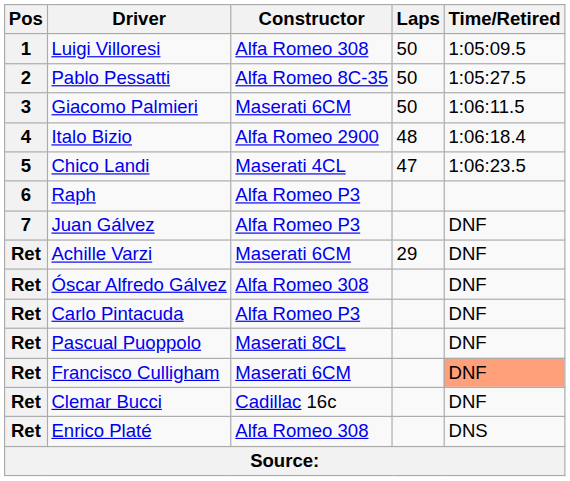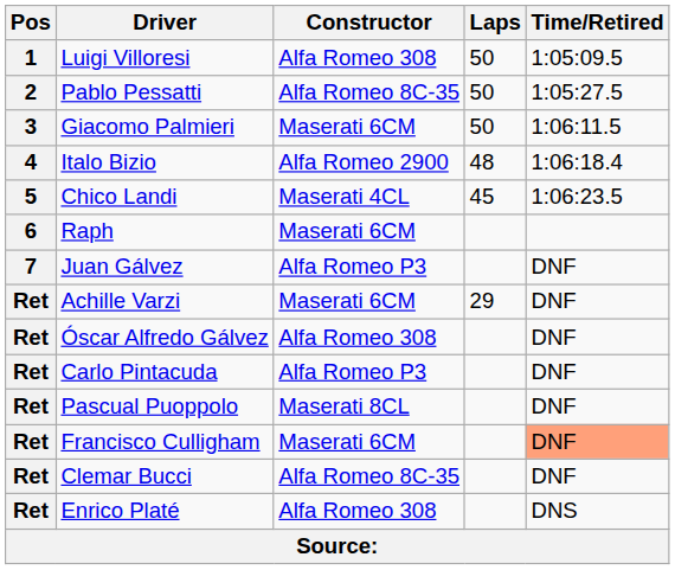 <table class="wikitable">
 <tr>
 <th>Pos</th>
 <th>Driver</th>
 <th>Constructor</th>
 <th>Laps</th>
 <th>Time/Retired</th>
 </tr>
 <tr>
 <th>1</th>
 <td> <a href='#'>Luigi Villoresi</a></td>
 <td><a href='#'>Alfa Romeo 308</a></td>
 <td>50</td>
 <td>1:05:09.5</td>
 </tr>
 <tr>
 <th>2</th>
 <td> <a href='#'>Pablo Pessatti</a></td>
 <td><a href='#'>Alfa Romeo 8C-35</a></td>
 <td>50</td>
 <td>1:05:27.5</td>
 </tr>
 <tr>
 <th>3</th>
 <td> <a href='#'>Giacomo Palmieri</a></td>
 <td><a href='#'>Maserati 6CM</a></td>
 <td>50</td>
 <td>1:06:11.5</td>
 </tr>
 <tr>
 <th>4</th>
 <td> <a href='#'>Italo Bizio</a></td>
 <td><a href='#'>Alfa Romeo 2900</a></td>
 <td>48</td>
 <td>1:06:18.4</td>
 </tr>
 <tr>
 <th>5</th>
 <td> <a href='#'>Chico Landi</a></td>
 <td><a href='#'>Maserati 4CL</a></td>
-<td>47</td>
+<td>45</td>
 <td>1:06:23.5</td>
 </tr>
 <tr>
 <th>6</th>
 <td> <a href='#'>Raph</a></td>
-<td><a href='#'>Alfa Romeo P3</a></td>
+<td><a href='#'>Maserati 6CM</a></td>
 <td></td>
 <td></td>
 </tr>
 <tr>
 <th>7</th>
 <td> <a href='#'>Juan Gálvez</a></td>
 <td><a href='#'>Alfa Romeo P3</a></td>
 <td></td>
 <td>DNF</td>
 </tr>
 <tr>
 <th>Ret</th>
 <td> <a href='#'>Achille Varzi</a></td>
 <td><a href='#'>Maserati 6CM</a></td>
 <td>29</td>
 <td>DNF</td>
 </tr>
 <tr>
 <th>Ret</th>
 <td> <a href='#'>Óscar Alfredo Gálvez</a></td>
 <td><a href='#'>Alfa Romeo 308</a></td>
 <td></td>
 <td>DNF</td>
 </tr>
 <tr>
 <th>Ret</th>
 <td>  <a href='#'>Carlo Pintacuda</a></td>
 <td><a href='#'>Alfa Romeo P3</a></td>
 <td></td>
 <td>DNF</td>
 </tr>
 <tr>
 <th>Ret</th>
 <td> <a href='#'>Pascual Puoppolo</a></td>
 <td><a href='#'>Maserati 8CL</a></td>
 <td></td>
 <td>DNF</td>
 </tr>
 <tr>
 <th>Ret</th>
 <td> <a href='#'>Francisco Culligham</a></td>
 <td><a href='#'>Maserati 6CM</a></td>
 <td></td>
 <td style="background: lightsalmon;">DNF</td>
 </tr>
 <tr>
 <th>Ret</th>
 <td> <a href='#'>Clemar Bucci</a></td>
-<td><a href='#'>Cadillac</a> 16c</td>
+<td><a href='#'>Alfa Romeo 8C-35</a></td>
 <td></td>
 <td>DNF</td>
 </tr>
 <tr>
 <th>Ret</th>
 <td> <a href='#'>Enrico Platé</a></td>
 <td><a href='#'>Alfa Romeo 308</a></td>
 <td></td>
 <td>DNS</td>
 </tr>
 <tr>
 <th colspan=8>Source:</th>
 </tr>
 </table>
